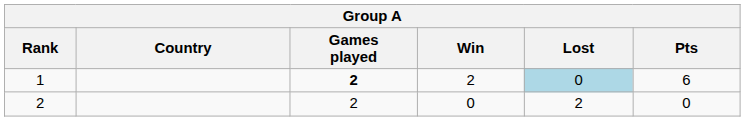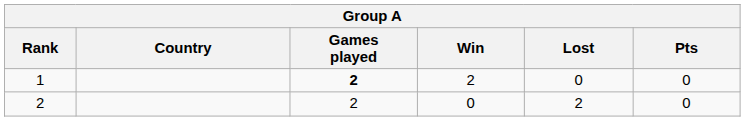 <table class="wikitable" style= "text-align: center; Width:50%">
 <tr>
 <th colspan= 6>Group A</th>
 </tr>
 <tr>
 <th width=2%>Rank</th>
 <th width=10%>Country</th>
 <th width=5%>Games <br> played</th>
 <th width=5%>Win</th>
 <th width=5%>Lost</th>
 <th width=5%>Pts</th>
 </tr>
 <tr>
 <td>1</td>
 <td style= "text-align: left"></td>
 <td><strong>2</strong></td>
 <td>2</td>
-<td style="background: lightblue;">0</td>
-<td>6</td>
+<td>0</td>
+<td>0</td>
 </tr>
 <tr>
 <td>2</td>
 <td style= "text-align: left"></td>
 <td>2</td>
 <td>0</td>
 <td>2</td>
 <td>0</td>
 </tr>
 </table>
